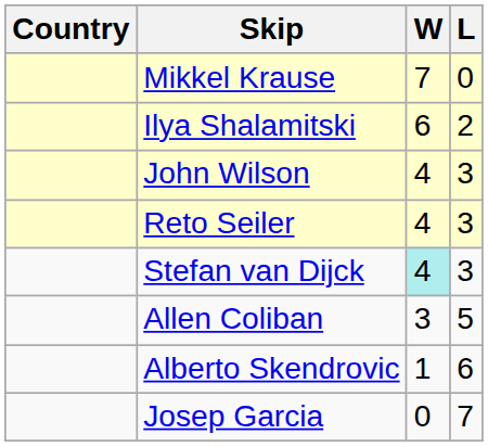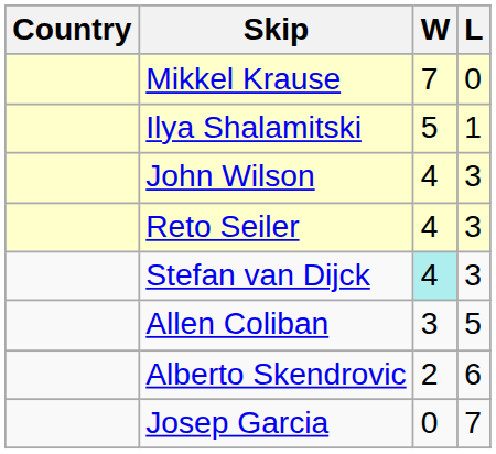 <table class=wikitable>
 <tr>
 <th>Country</th>
 <th>Skip</th>
 <th>W</th>
 <th>L</th>
 </tr>
 <tr bgcolor=#ffffcc>
 <td></td>
 <td><a href='#'>Mikkel Krause</a></td>
 <td>7</td>
 <td>0</td>
 </tr>
 <tr bgcolor=#ffffcc>
 <td></td>
 <td><a href='#'>Ilya Shalamitski</a></td>
-<td>6</td>
-<td>2</td>
+<td>5</td>
+<td>1</td>
 </tr>
 <tr bgcolor=#ffffcc>
 <td></td>
 <td><a href='#'>John Wilson</a></td>
 <td>4</td>
 <td>3</td>
 </tr>
 <tr bgcolor=#ffffcc>
 <td></td>
 <td><a href='#'>Reto Seiler</a></td>
 <td>4</td>
 <td>3</td>
 </tr>
 <tr>
 <td></td>
 <td><a href='#'>Stefan van Dijck</a></td>
 <td style="background: paleturquoise;">4</td>
 <td>3</td>
 </tr>
 <tr>
 <td></td>
 <td><a href='#'>Allen Coliban</a></td>
 <td>3</td>
 <td>5</td>
 </tr>
 <tr>
 <td></td>
 <td><a href='#'>Alberto Skendrovic</a></td>
-<td>1</td>
+<td>2</td>
 <td>6</td>
 </tr>
 <tr>
 <td></td>
 <td><a href='#'>Josep Garcia</a></td>
 <td>0</td>
 <td>7</td>
 </tr>
 </table>
